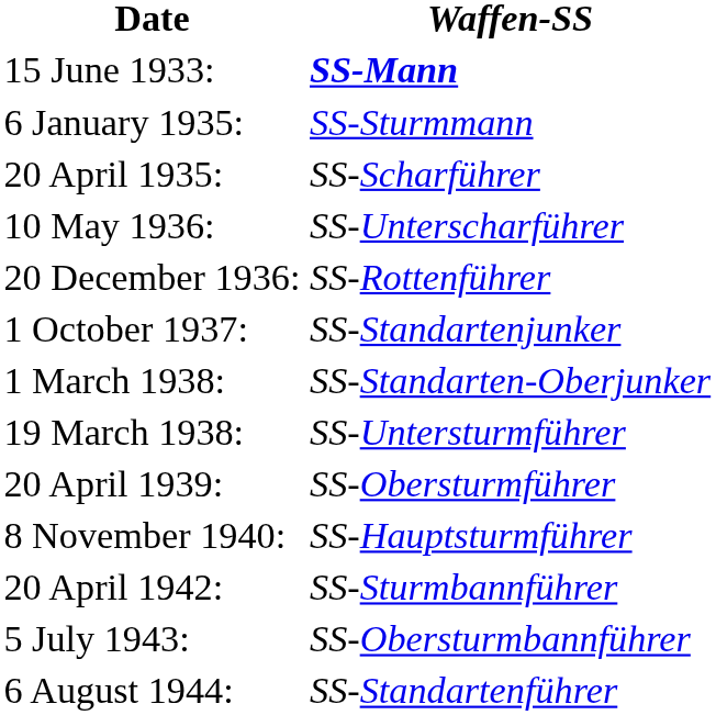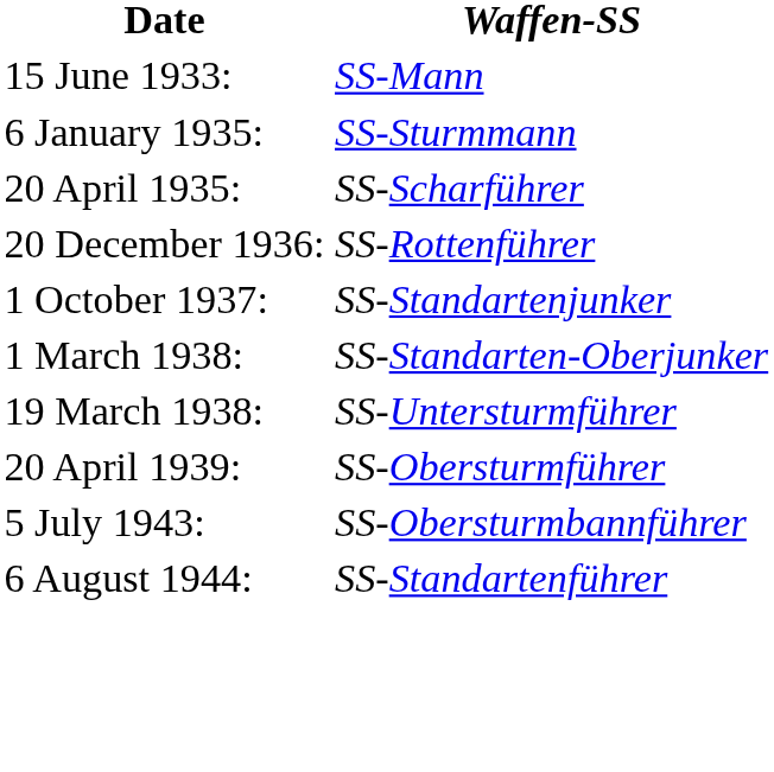 <table>
 <tr>
 <th>Date</th>
 <th><em>Waffen-SS</em></th>
 </tr>
 <tr>
 <td>15 June 1933:</td>
-<td><strong><em><a href='#'>SS-Mann</a></em></strong></td>
+<td><em><a href='#'>SS-Mann</a></em></td>
 </tr>
 <tr>
 <td>6 January 1935:</td>
 <td><em><a href='#'>SS-Sturmmann</a></em></td>
 </tr>
 <tr>
 <td>20 April 1935:</td>
 <td><em>SS-<a href='#'>Scharführer</a></em></td>
-</tr>
-<tr>
-<td>10 May 1936:</td>
-<td><em>SS-<a href='#'>Unterscharführer</a></em></td>
 </tr>
 <tr>
 <td>20 December 1936:</td>
 <td><em>SS-<a href='#'>Rottenführer</a></em></td>
 </tr>
 <tr>
 <td>1 October 1937:</td>
 <td><em>SS-<a href='#'>Standartenjunker</a></em></td>
 </tr>
 <tr>
 <td>1 March 1938:</td>
 <td><em>SS-<a href='#'>Standarten-Oberjunker</a></em></td>
 </tr>
 <tr>
 <td>19 March 1938:</td>
 <td><em>SS-<a href='#'>Untersturmführer</a></em></td>
 </tr>
 <tr>
 <td>20 April 1939:</td>
 <td><em>SS-<a href='#'>Obersturmführer</a></em></td>
 </tr>
 <tr>
-<td>8 November 1940:</td>
-<td><em>SS-<a href='#'>Hauptsturmführer</a></em></td>
-</tr>
-<tr>
-<td>20 April 1942:</td>
-<td><em>SS-<a href='#'>Sturmbannführer</a></em></td>
-</tr>
-<tr>
 <td>5 July 1943:</td>
 <td><em>SS-<a href='#'>Obersturmbannführer</a></em></td>
 </tr>
 <tr>
 <td>6 August 1944:</td>
 <td><em>SS-<a href='#'>Standartenführer</a></em></td>
 </tr>
 </table>
